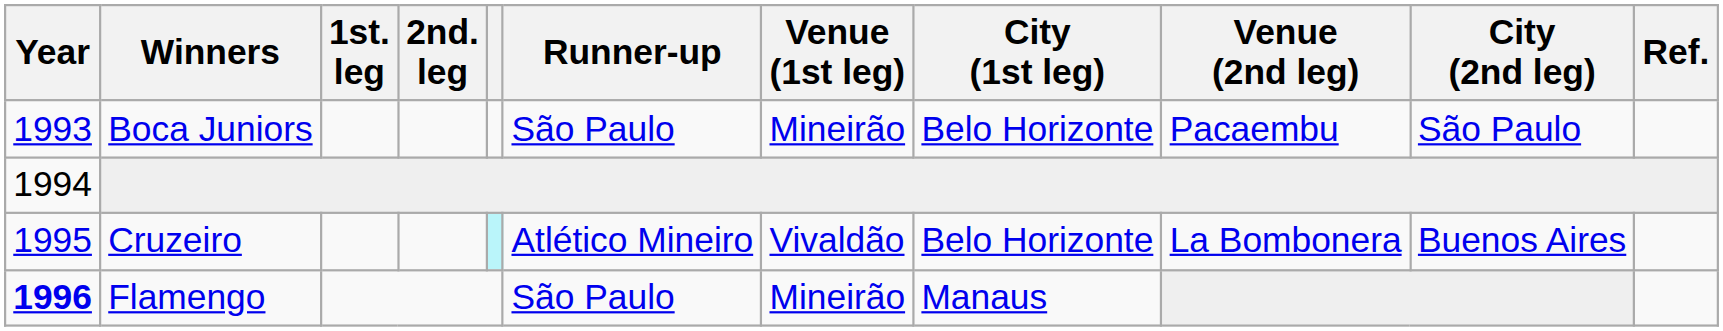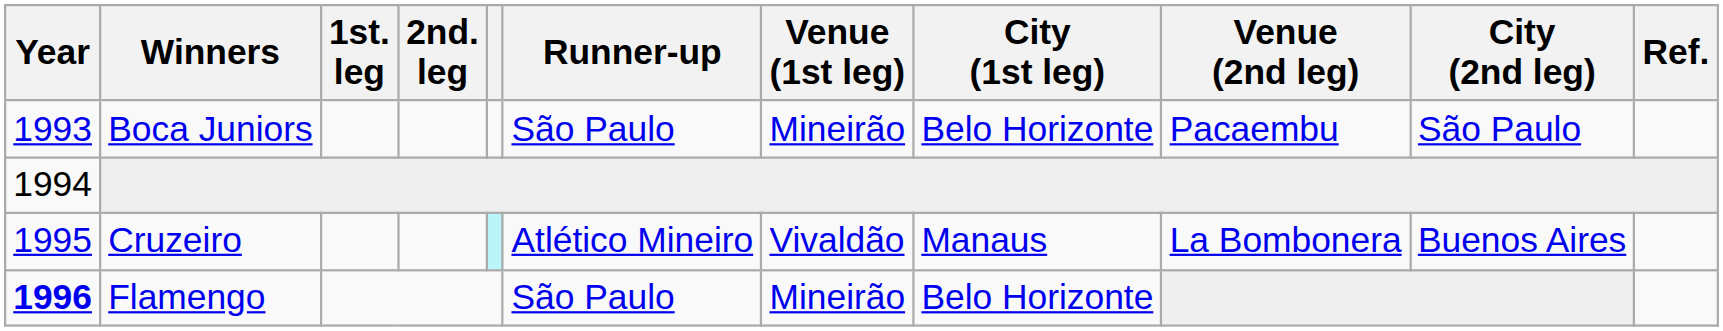 <table class="wikitable sortable">
 <tr>
 <th>Year</th>
 <th>Winners</th>
 <th width=>1st.<br>leg</th>
 <th width=>2nd.<br>leg</th>
 <th width=></th>
 <th>Runner-up</th>
 <th width=>Venue <br>(1st leg)</th>
 <th width=>City <br>(1st leg)</th>
 <th width=>Venue <br>(2nd leg)</th>
 <th width=>City <br>(2nd leg)</th>
 <th>Ref.</th>
 </tr>
 <tr>
 <td><a href='#'>1993</a></td>
 <td> <a href='#'>Boca Juniors</a></td>
 <td></td>
 <td></td>
 <td></td>
 <td> <a href='#'>São Paulo</a></td>
 <td><a href='#'>Mineirão</a></td>
 <td><a href='#'>Belo Horizonte</a></td>
 <td><a href='#'>Pacaembu</a></td>
 <td><a href='#'>São Paulo</a></td>
 <td></td>
 </tr>
 <tr>
 <td>1994</td>
 <td colspan=10 style= background:#efefef><em></em></td>
 </tr>
 <tr>
 <td><a href='#'>1995</a></td>
 <td> <a href='#'>Cruzeiro</a></td>
 <td></td>
 <td></td>
 <td style= background-color:#BAF5FA></td>
 <td> <a href='#'>Atlético Mineiro</a></td>
 <td><a href='#'>Vivaldão</a></td>
-<td><a href='#'>Belo Horizonte</a></td>
+<td><a href='#'>Manaus</a></td>
 <td><a href='#'>La Bombonera</a></td>
 <td><a href='#'>Buenos Aires</a></td>
 <td></td>
 </tr>
 <tr>
 <td><strong><a href='#'>1996</a></strong></td>
 <td> <a href='#'>Flamengo</a></td>
 <td colspan="3"></td>
 <td> <a href='#'>São Paulo</a></td>
 <td><a href='#'>Mineirão</a></td>
-<td><a href='#'>Manaus</a></td>
+<td><a href='#'>Belo Horizonte</a></td>
 <td colspan=2 style=background:#efefef></td>
 <td></td>
 </tr>
 </table>
